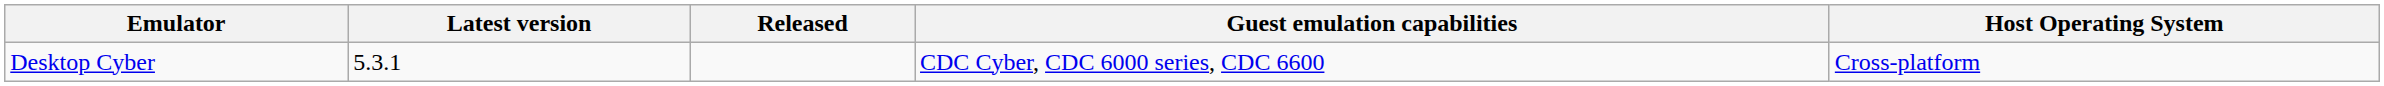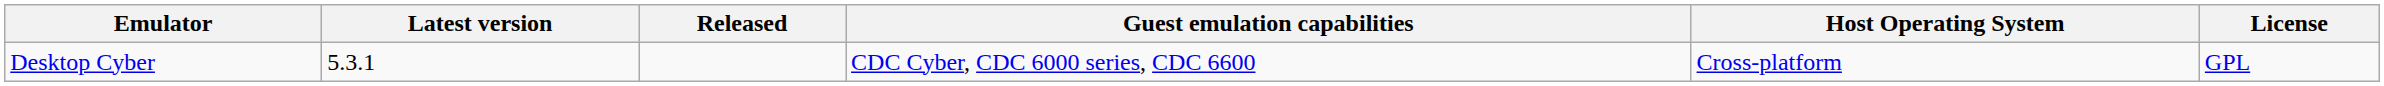 <table class="wikitable sortable" style="width:100%">
 <tr>
 <th>Emulator</th>
 <th>Latest version</th>
 <th>Released</th>
 <th>Guest emulation capabilities</th>
 <th>Host Operating System</th>
+<th>License</th>
 </tr>
 <tr>
 <td><a href='#'>Desktop Cyber</a></td>
 <td>5.3.1</td>
 <td></td>
 <td><a href='#'>CDC Cyber</a>, <a href='#'>CDC 6000 series</a>, <a href='#'>CDC 6600</a></td>
 <td><a href='#'>Cross-platform</a></td>
+<td><a href='#'>GPL</a></td>
 </tr>
 </table>
